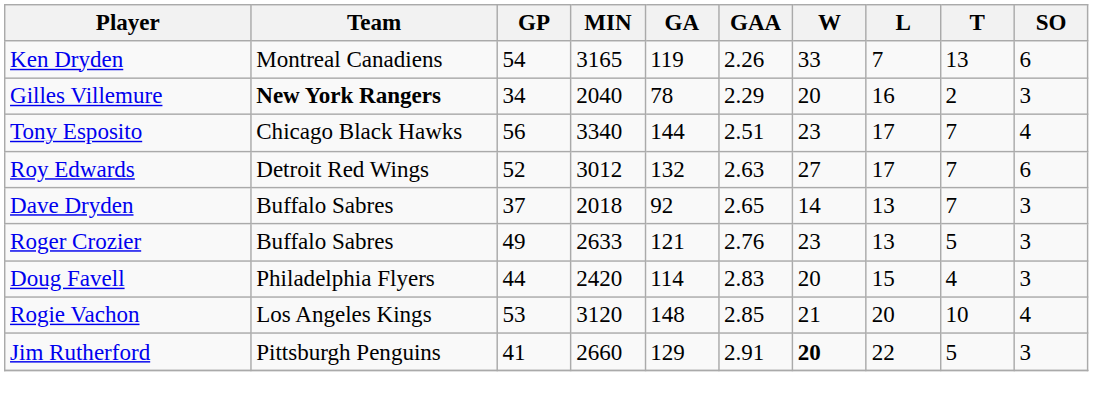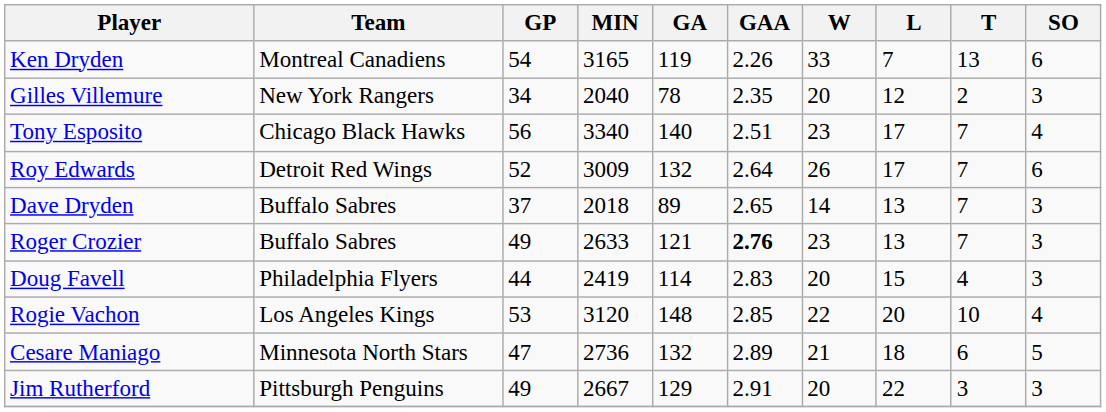 <table class="wikitable">
 <tr>
 <th bgcolor="#DDDDFF" width="20%">Player</th>
 <th bgcolor="#DDDDFF" width="20%">Team</th>
 <th bgcolor="#DDDDFF" width="6%">GP</th>
 <th bgcolor="#DDDDFF" width="6%">MIN</th>
 <th bgcolor="#DDDDFF" width="6%">GA</th>
 <th bgcolor="#DDDDFF" width="6%">GAA</th>
 <th bgcolor="#DDDDFF" width="6%">W</th>
 <th bgcolor="#DDDDFF" width="6%">L</th>
 <th bgcolor="#DDDDFF" width="6%">T</th>
 <th bgcolor="#DDDDFF" width="6%">SO</th>
 </tr>
 <tr>
 <td><a href='#'>Ken Dryden</a></td>
 <td>Montreal Canadiens</td>
 <td>54</td>
 <td>3165</td>
 <td>119</td>
 <td>2.26</td>
 <td>33</td>
 <td>7</td>
 <td>13</td>
 <td>6</td>
 </tr>
 <tr>
 <td><a href='#'>Gilles Villemure</a></td>
-<td><strong>New York Rangers</strong></td>
+<td>New York Rangers</td>
 <td>34</td>
 <td>2040</td>
 <td>78</td>
-<td>2.29</td>
+<td>2.35</td>
 <td>20</td>
-<td>16</td>
+<td>12</td>
 <td>2</td>
 <td>3</td>
 </tr>
 <tr>
 <td><a href='#'>Tony Esposito</a></td>
 <td>Chicago Black Hawks</td>
 <td>56</td>
 <td>3340</td>
-<td>144</td>
+<td>140</td>
 <td>2.51</td>
 <td>23</td>
 <td>17</td>
 <td>7</td>
 <td>4</td>
 </tr>
 <tr>
 <td><a href='#'>Roy Edwards</a></td>
 <td>Detroit Red Wings</td>
 <td>52</td>
-<td>3012</td>
+<td>3009</td>
 <td>132</td>
-<td>2.63</td>
-<td>27</td>
+<td>2.64</td>
+<td>26</td>
 <td>17</td>
 <td>7</td>
 <td>6</td>
 </tr>
 <tr>
 <td><a href='#'>Dave Dryden</a></td>
 <td>Buffalo Sabres</td>
 <td>37</td>
 <td>2018</td>
-<td>92</td>
+<td>89</td>
 <td>2.65</td>
 <td>14</td>
 <td>13</td>
 <td>7</td>
 <td>3</td>
 </tr>
 <tr>
 <td><a href='#'>Roger Crozier</a></td>
 <td>Buffalo Sabres</td>
 <td>49</td>
 <td>2633</td>
 <td>121</td>
-<td>2.76</td>
+<td><strong>2.76</strong></td>
 <td>23</td>
 <td>13</td>
-<td>5</td>
+<td>7</td>
 <td>3</td>
 </tr>
 <tr>
 <td><a href='#'>Doug Favell</a></td>
 <td>Philadelphia Flyers</td>
 <td>44</td>
-<td>2420</td>
+<td>2419</td>
 <td>114</td>
 <td>2.83</td>
 <td>20</td>
 <td>15</td>
 <td>4</td>
 <td>3</td>
 </tr>
 <tr>
 <td><a href='#'>Rogie Vachon</a></td>
 <td>Los Angeles Kings</td>
 <td>53</td>
 <td>3120</td>
 <td>148</td>
 <td>2.85</td>
-<td>21</td>
+<td>22</td>
 <td>20</td>
 <td>10</td>
 <td>4</td>
 </tr>
 <tr>
+<td><a href='#'>Cesare Maniago</a></td>
+<td>Minnesota North Stars</td>
+<td>47</td>
+<td>2736</td>
+<td>132</td>
+<td>2.89</td>
+<td>21</td>
+<td>18</td>
+<td>6</td>
+<td>5</td>
+</tr>
+<tr>
 <td><a href='#'>Jim Rutherford</a></td>
 <td>Pittsburgh Penguins</td>
-<td>41</td>
-<td>2660</td>
+<td>49</td>
+<td>2667</td>
 <td>129</td>
 <td>2.91</td>
-<td><strong>20</strong></td>
+<td>20</td>
 <td>22</td>
-<td>5</td>
+<td>3</td>
 <td>3</td>
 </tr>
 <tr>
 </tr>
 </table>
